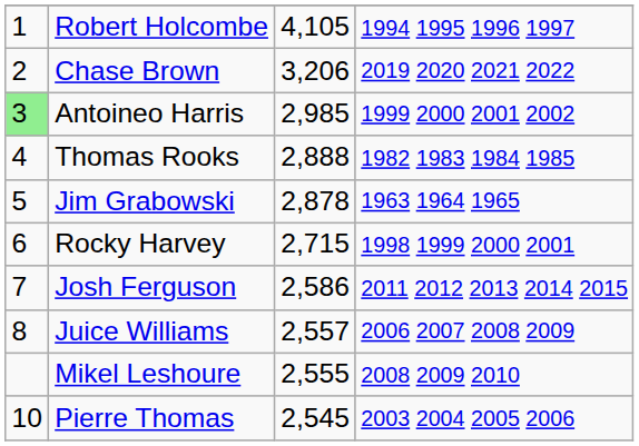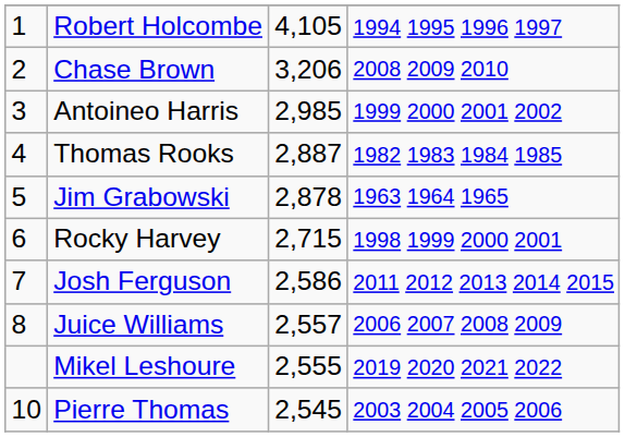 <table class="wikitable">
 <tr>
 </tr>
 <tr>
 <td>1</td>
 <td><a href='#'>Robert Holcombe</a></td>
 <td>4,105</td>
 <td style="font-size:80%;"><a href='#'>1994</a> <a href='#'>1995</a> <a href='#'>1996</a> <a href='#'>1997</a></td>
 </tr>
 <tr>
 <td>2</td>
 <td><a href='#'>Chase Brown</a></td>
 <td>3,206</td>
-<td style="font-size:80%;"><a href='#'>2019</a> <a href='#'>2020</a> <a href='#'>2021</a> <a href='#'>2022</a></td>
+<td style="font-size:80%;"><a href='#'>2008</a> <a href='#'>2009</a> <a href='#'>2010</a></td>
 </tr>
 <tr>
-<td style="background: lightgreen;">3</td>
+<td>3</td>
 <td>Antoineo Harris</td>
 <td>2,985</td>
 <td style="font-size:80%;"><a href='#'>1999</a> <a href='#'>2000</a> <a href='#'>2001</a> <a href='#'>2002</a></td>
 </tr>
 <tr>
 <td>4</td>
 <td>Thomas Rooks</td>
-<td>2,888</td>
+<td>2,887</td>
 <td style="font-size:80%;"><a href='#'>1982</a> <a href='#'>1983</a> <a href='#'>1984</a> <a href='#'>1985</a></td>
 </tr>
 <tr>
 <td>5</td>
 <td><a href='#'>Jim Grabowski</a></td>
 <td>2,878</td>
 <td style="font-size:80%;"><a href='#'>1963</a> <a href='#'>1964</a> <a href='#'>1965</a></td>
 </tr>
 <tr>
 <td>6</td>
 <td>Rocky Harvey</td>
 <td>2,715</td>
 <td style="font-size:80%;"><a href='#'>1998</a> <a href='#'>1999</a> <a href='#'>2000</a> <a href='#'>2001</a></td>
 </tr>
 <tr>
 <td>7</td>
 <td><a href='#'>Josh Ferguson</a></td>
 <td>2,586</td>
 <td style="font-size:80%;"><a href='#'>2011</a> <a href='#'>2012</a> <a href='#'>2013</a> <a href='#'>2014</a> <a href='#'>2015</a></td>
 </tr>
 <tr>
 <td>8</td>
 <td><a href='#'>Juice Williams</a></td>
 <td>2,557</td>
 <td style="font-size:80%;"><a href='#'>2006</a> <a href='#'>2007</a> <a href='#'>2008</a> <a href='#'>2009</a></td>
 </tr>
 <tr>
 <td></td>
 <td><a href='#'>Mikel Leshoure</a></td>
 <td>2,555</td>
-<td style="font-size:80%;"><a href='#'>2008</a> <a href='#'>2009</a> <a href='#'>2010</a></td>
+<td style="font-size:80%;"><a href='#'>2019</a> <a href='#'>2020</a> <a href='#'>2021</a> <a href='#'>2022</a></td>
 </tr>
 <tr>
 <td>10</td>
 <td><a href='#'>Pierre Thomas</a></td>
 <td>2,545</td>
 <td style="font-size:80%;"><a href='#'>2003</a> <a href='#'>2004</a> <a href='#'>2005</a> <a href='#'>2006</a></td>
 </tr>
 </table>
